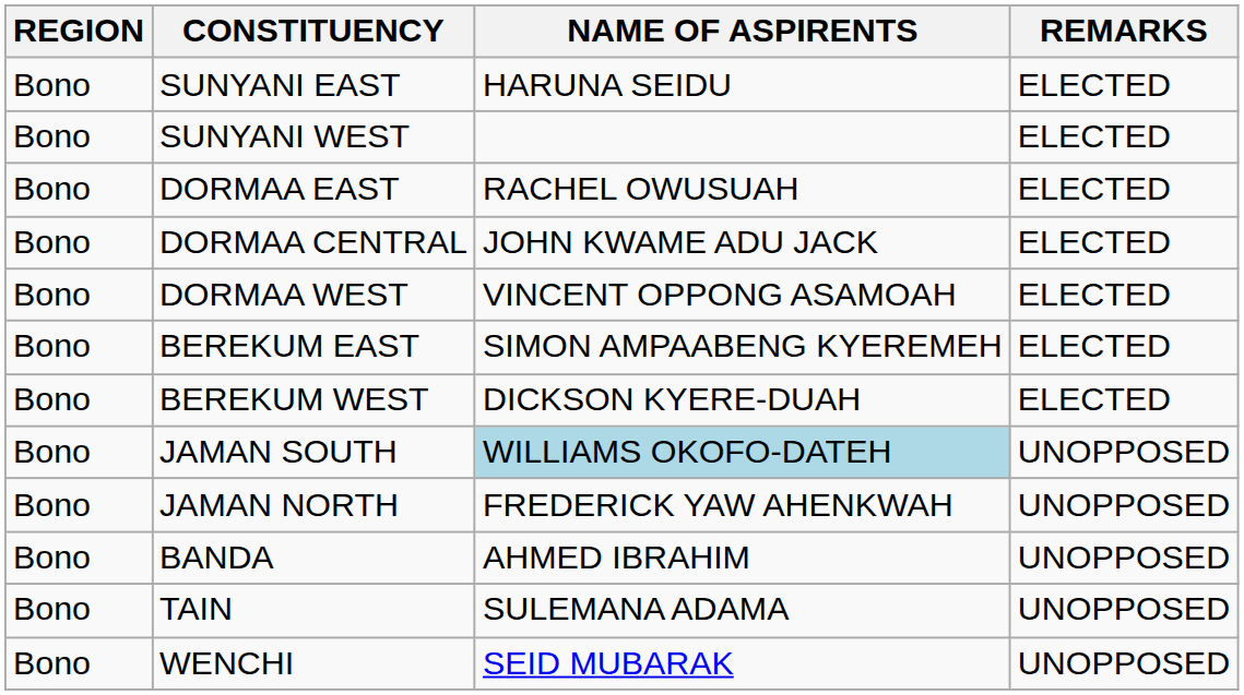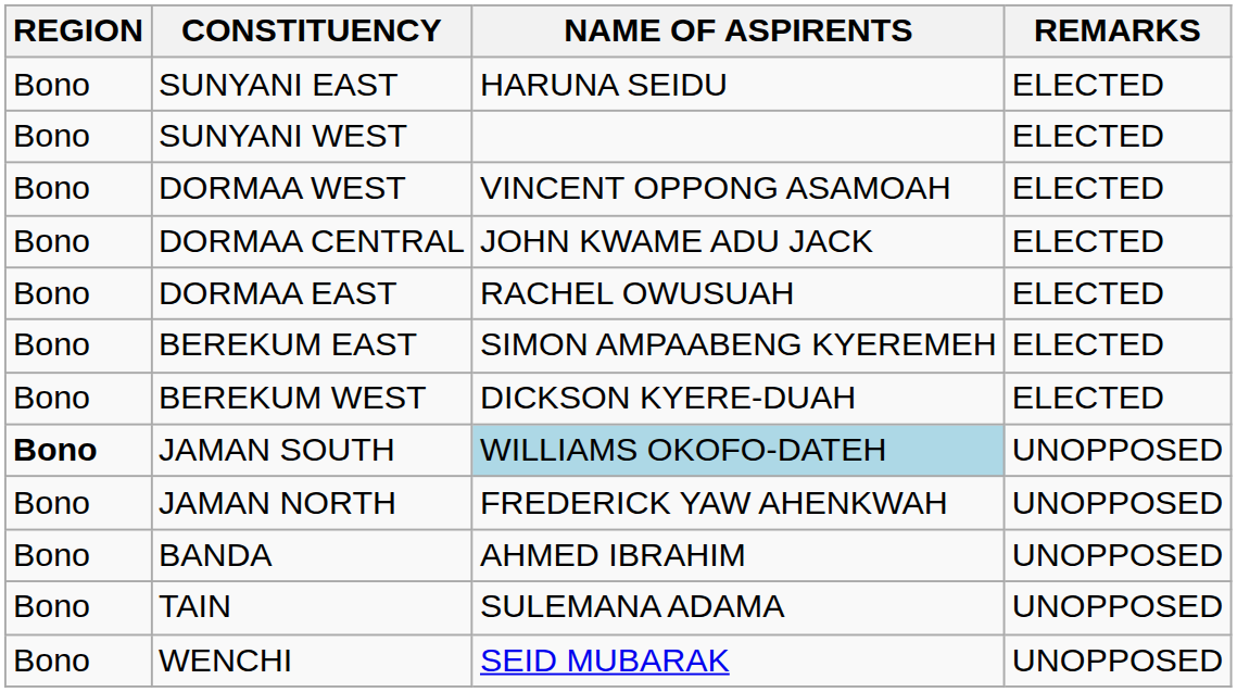 <table class="wikitable">
 <tr>
 <th>REGION</th>
 <th>CONSTITUENCY</th>
 <th>NAME OF ASPIRENTS</th>
 <th>REMARKS</th>
 </tr>
 <tr>
 <td>Bono</td>
 <td>SUNYANI EAST</td>
 <td>HARUNA SEIDU</td>
 <td>ELECTED</td>
 </tr>
 <tr>
 <td>Bono</td>
 <td>SUNYANI WEST</td>
 <td></td>
 <td>ELECTED</td>
 </tr>
 <tr>
 <td>Bono</td>
-<td>DORMAA EAST</td>
-<td>RACHEL OWUSUAH</td>
+<td>DORMAA WEST</td>
+<td>VINCENT OPPONG ASAMOAH</td>
 <td>ELECTED</td>
 </tr>
 <tr>
 <td>Bono</td>
 <td>DORMAA CENTRAL</td>
 <td>JOHN KWAME ADU JACK</td>
 <td>ELECTED</td>
 </tr>
 <tr>
 <td>Bono</td>
-<td>DORMAA WEST</td>
-<td>VINCENT OPPONG ASAMOAH</td>
+<td>DORMAA EAST</td>
+<td>RACHEL OWUSUAH</td>
 <td>ELECTED</td>
 </tr>
 <tr>
 <td>Bono</td>
 <td>BEREKUM EAST</td>
 <td>SIMON AMPAABENG KYEREMEH</td>
 <td>ELECTED</td>
 </tr>
 <tr>
 <td>Bono</td>
 <td>BEREKUM WEST</td>
 <td>DICKSON KYERE-DUAH</td>
 <td>ELECTED</td>
 </tr>
 <tr>
-<td>Bono</td>
+<td><strong>Bono</strong></td>
 <td>JAMAN SOUTH</td>
 <td style="background: lightblue;">WILLIAMS OKOFO-DATEH</td>
 <td>UNOPPOSED</td>
 </tr>
 <tr>
 <td>Bono</td>
 <td>JAMAN NORTH</td>
 <td>FREDERICK YAW AHENKWAH</td>
 <td>UNOPPOSED</td>
 </tr>
 <tr>
 <td>Bono</td>
 <td>BANDA</td>
 <td>AHMED IBRAHIM</td>
 <td>UNOPPOSED</td>
 </tr>
 <tr>
 <td>Bono</td>
 <td>TAIN</td>
 <td>SULEMANA ADAMA</td>
 <td>UNOPPOSED</td>
 </tr>
 <tr>
 <td>Bono</td>
 <td>WENCHI</td>
 <td><a href='#'>SEID MUBARAK</a></td>
 <td>UNOPPOSED</td>
 </tr>
 </table>
